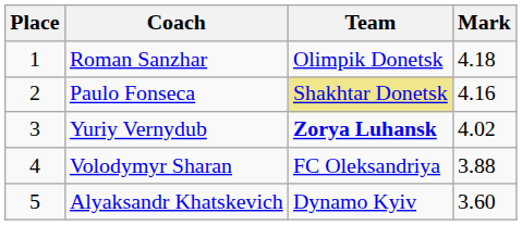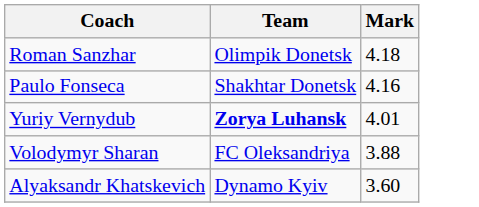 <table class="wikitable" style="font-size:90%">
 <tr>
-<th>Place</th>
 <th>Coach</th>
 <th>Team</th>
 <th>Mark</th>
 </tr>
 <tr>
-<td align=center>1</td>
 <td> <a href='#'>Roman Sanzhar</a></td>
 <td><a href='#'>Olimpik Donetsk</a></td>
 <td>4.18</td>
 </tr>
 <tr>
-<td align=center>2</td>
 <td> <a href='#'>Paulo Fonseca</a></td>
-<td style="background: khaki;"><a href='#'>Shakhtar Donetsk</a></td>
+<td><a href='#'>Shakhtar Donetsk</a></td>
 <td>4.16</td>
 </tr>
 <tr>
-<td align=center>3</td>
 <td> <a href='#'>Yuriy Vernydub</a></td>
 <td><strong><a href='#'>Zorya Luhansk</a></strong></td>
-<td>4.02</td>
+<td>4.01</td>
 </tr>
 <tr>
-<td align=center>4</td>
 <td> <a href='#'>Volodymyr Sharan</a></td>
 <td><a href='#'>FC Oleksandriya</a></td>
 <td>3.88</td>
 </tr>
 <tr>
-<td align=center>5</td>
 <td> <a href='#'>Alyaksandr Khatskevich</a></td>
 <td><a href='#'>Dynamo Kyiv</a></td>
 <td>3.60</td>
 </tr>
 </table>
